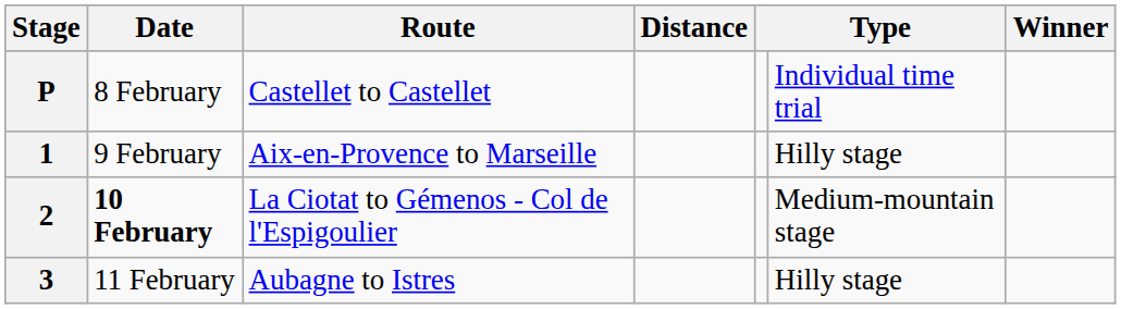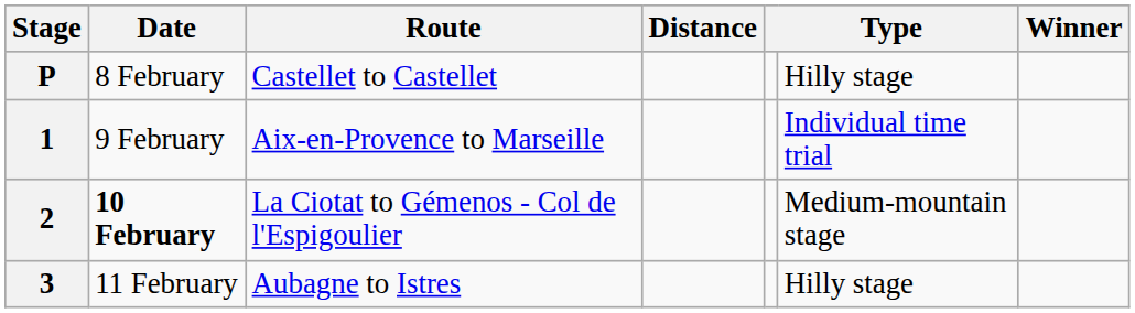 <table class="wikitable">
 <tr>
 <th scope="col">Stage</th>
 <th scope="col">Date</th>
 <th scope="col">Route</th>
 <th scope="col">Distance</th>
 <th colspan="2" scope="col">Type</th>
 <th scope="col">Winner</th>
 </tr>
 <tr>
 <th scope="row">P</th>
 <td>8 February</td>
 <td><a href='#'>Castellet</a> to <a href='#'>Castellet</a></td>
 <td style="text-align:center;"></td>
 <td></td>
-<td><a href='#'>Individual time trial</a></td>
+<td>Hilly stage</td>
 <td></td>
 </tr>
 <tr>
 <th scope="row">1</th>
 <td>9 February</td>
 <td><a href='#'>Aix-en-Provence</a> to <a href='#'>Marseille</a></td>
 <td style="text-align:center;"></td>
 <td></td>
-<td>Hilly stage</td>
+<td><a href='#'>Individual time trial</a></td>
 <td></td>
 </tr>
 <tr>
 <th scope="row">2</th>
 <td><strong>10 February</strong></td>
 <td><a href='#'>La Ciotat</a> to <a href='#'>Gémenos - Col de l'Espigoulier</a></td>
 <td style="text-align:center;"></td>
 <td></td>
 <td>Medium-mountain stage</td>
 <td></td>
 </tr>
 <tr>
 <th scope="row">3</th>
 <td>11 February</td>
 <td><a href='#'>Aubagne</a> to <a href='#'>Istres</a></td>
 <td style="text-align:center;"></td>
 <td></td>
 <td>Hilly stage</td>
 <td></td>
 </tr>
 </table>
